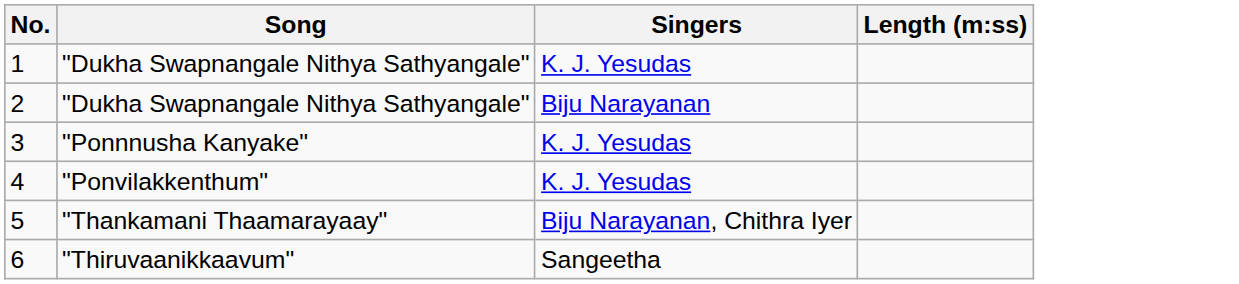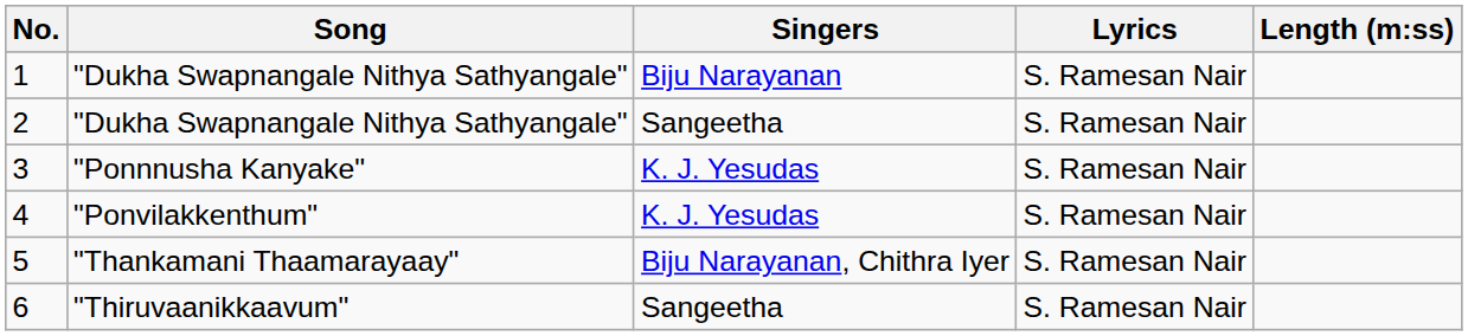 <table class="wikitable" style="font-size:95%;">
 <tr>
 <th>No.</th>
 <th>Song</th>
 <th>Singers</th>
+<th>Lyrics</th>
 <th>Length (m:ss)</th>
 </tr>
 <tr>
 <td>1</td>
 <td>"Dukha Swapnangale Nithya Sathyangale"</td>
-<td><a href='#'>K. J. Yesudas</a></td>
+<td><a href='#'>Biju Narayanan</a></td>
+<td>S. Ramesan Nair</td>
 <td></td>
 </tr>
 <tr>
 <td>2</td>
 <td>"Dukha Swapnangale Nithya Sathyangale"</td>
-<td><a href='#'>Biju Narayanan</a></td>
+<td>Sangeetha</td>
+<td>S. Ramesan Nair</td>
 <td></td>
 </tr>
 <tr>
 <td>3</td>
 <td>"Ponnnusha Kanyake"</td>
 <td><a href='#'>K. J. Yesudas</a></td>
+<td>S. Ramesan Nair</td>
 <td></td>
 </tr>
 <tr>
 <td>4</td>
 <td>"Ponvilakkenthum"</td>
 <td><a href='#'>K. J. Yesudas</a></td>
+<td>S. Ramesan Nair</td>
 <td></td>
 </tr>
 <tr>
 <td>5</td>
 <td>"Thankamani Thaamarayaay"</td>
 <td><a href='#'>Biju Narayanan</a>, Chithra Iyer</td>
+<td>S. Ramesan Nair</td>
 <td></td>
 </tr>
 <tr>
 <td>6</td>
 <td>"Thiruvaanikkaavum"</td>
 <td>Sangeetha</td>
+<td>S. Ramesan Nair</td>
 <td></td>
 </tr>
 </table>
